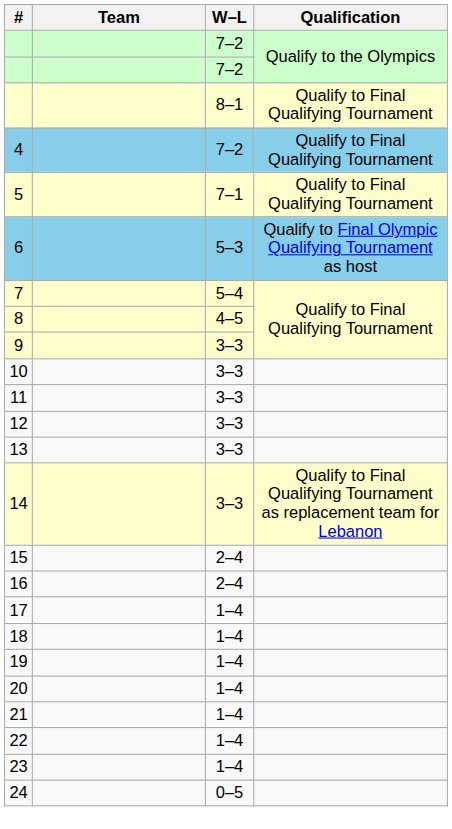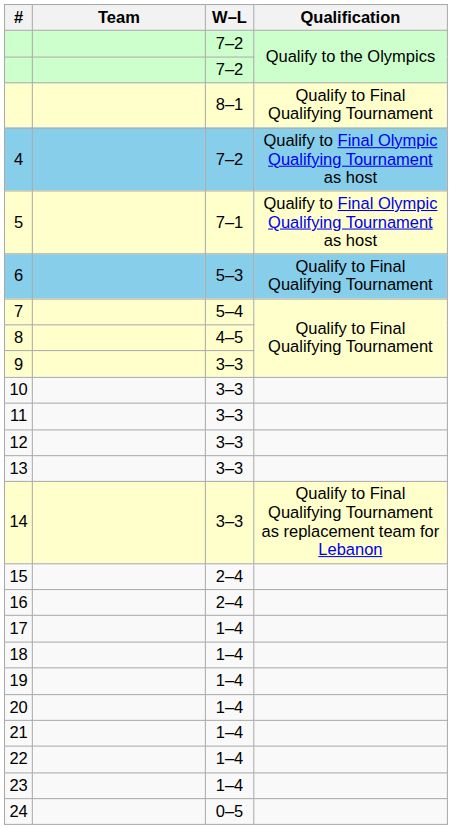 <table class=wikitable style="text-align:center;">
 <tr>
 <th width=20px>#</th>
 <th width=160px>Team</th>
 <th width=40px>W–L</th>
 <th width=180px>Qualification</th>
 </tr>
 <tr bgcolor=#CCFFCC>
 <td></td>
 <td align=left></td>
 <td>7–2</td>
 <td rowspan=2>Qualify to the Olympics</td>
 </tr>
 <tr bgcolor=#CCFFCC>
 <td></td>
 <td align=left></td>
 <td>7–2</td>
 </tr>
 <tr bgcolor=#FFFFCC>
 <td></td>
 <td align=left></td>
 <td>8–1</td>
 <td>Qualify to Final Qualifying Tournament</td>
 </tr>
 <tr bgcolor="skyblue">
 <td>4</td>
 <td align=left></td>
 <td>7–2</td>
-<td>Qualify to Final Qualifying Tournament</td>
+<td>Qualify to <a href='#'>Final Olympic Qualifying Tournament</a> as host</td>
 </tr>
 <tr bgcolor=#FFFFCC>
 <td>5</td>
 <td align=left></td>
 <td>7–1</td>
-<td>Qualify to Final Qualifying Tournament</td>
+<td>Qualify to <a href='#'>Final Olympic Qualifying Tournament</a> as host</td>
 </tr>
 <tr bgcolor="skyblue">
 <td>6</td>
 <td align=left></td>
 <td>5–3</td>
-<td>Qualify to <a href='#'>Final Olympic Qualifying Tournament</a> as host</td>
+<td>Qualify to Final Qualifying Tournament</td>
 </tr>
 <tr bgcolor=#FFFFCC>
 <td>7</td>
 <td align=left></td>
 <td>5–4</td>
 <td rowspan=3>Qualify to Final Qualifying Tournament</td>
 </tr>
 <tr bgcolor=#FFFFCC>
 <td>8</td>
 <td align=left></td>
 <td>4–5</td>
 </tr>
 <tr bgcolor=#FFFFCC>
 <td>9</td>
 <td align=left></td>
 <td>3–3</td>
 </tr>
 <tr>
 <td>10</td>
 <td align=left></td>
 <td>3–3</td>
 <td></td>
 </tr>
 <tr>
 <td>11</td>
 <td align=left></td>
 <td>3–3</td>
 <td></td>
 </tr>
 <tr>
 <td>12</td>
 <td align=left></td>
 <td>3–3</td>
 <td></td>
 </tr>
 <tr>
 <td>13</td>
 <td align=left></td>
 <td>3–3</td>
 <td></td>
 </tr>
 <tr bgcolor=#FFFFCC>
 <td>14</td>
 <td align=left></td>
 <td>3–3</td>
 <td>Qualify to Final Qualifying Tournament as replacement team for <a href='#'>Lebanon</a></td>
 </tr>
 <tr>
 <td>15</td>
 <td align=left></td>
 <td>2–4</td>
 <td></td>
 </tr>
 <tr>
 <td>16</td>
 <td align=left></td>
 <td>2–4</td>
 <td></td>
 </tr>
 <tr>
 <td>17</td>
 <td align=left></td>
 <td>1–4</td>
 <td></td>
 </tr>
 <tr>
 <td>18</td>
 <td align=left></td>
 <td>1–4</td>
 <td></td>
 </tr>
 <tr>
 <td>19</td>
 <td align=left></td>
 <td>1–4</td>
 <td></td>
 </tr>
 <tr>
 <td>20</td>
 <td align=left></td>
 <td>1–4</td>
 <td></td>
 </tr>
 <tr>
 <td>21</td>
 <td align=left></td>
 <td>1–4</td>
 <td></td>
 </tr>
 <tr>
 <td>22</td>
 <td align=left></td>
 <td>1–4</td>
 <td></td>
 </tr>
 <tr>
 <td>23</td>
 <td align=left></td>
 <td>1–4</td>
 <td></td>
 </tr>
 <tr>
 <td>24</td>
 <td align=left></td>
 <td>0–5</td>
 <td></td>
 </tr>
 </table>
